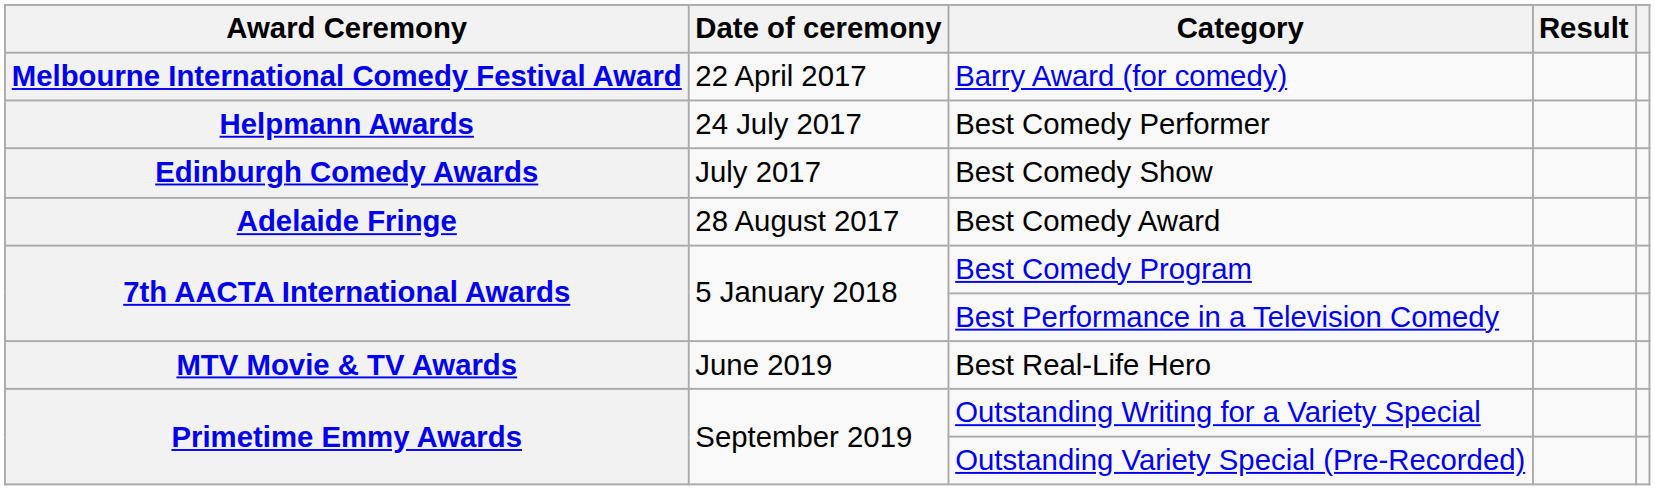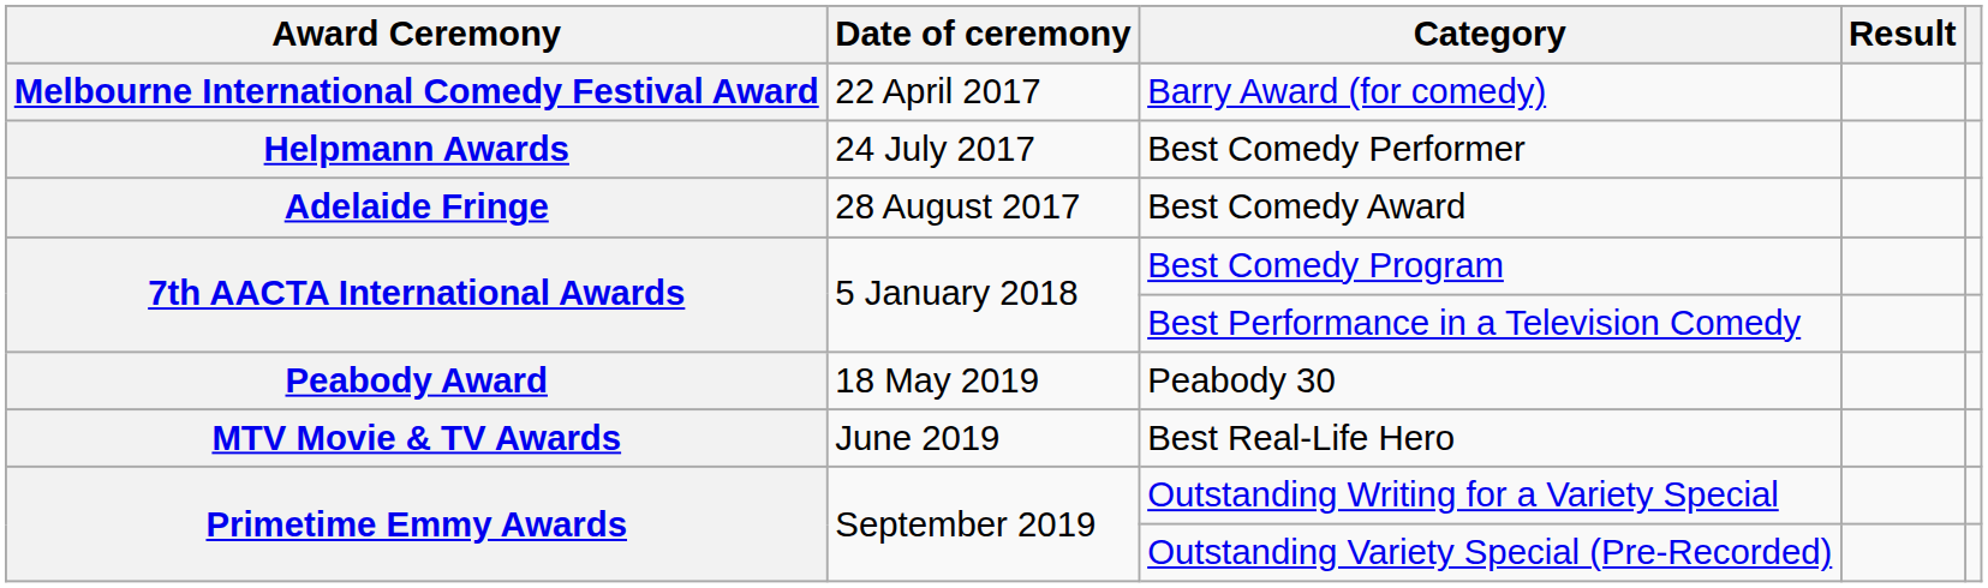 <table class="wikitable plainrowheaders sortable" style=font-size:96%>
 <tr>
 <th scope="col">Award Ceremony</th>
 <th scope="col">Date of ceremony</th>
 <th scope="col">Category</th>
 <th scope="col">Result</th>
 <th scope="col" class="unsortable"></th>
 </tr>
 <tr>
 <th scope="row"><a href='#'>Melbourne International Comedy Festival Award</a></th>
 <td>22 April 2017</td>
 <td><a href='#'>Barry Award (for comedy)</a></td>
 <td></td>
 <td></td>
 </tr>
 <tr>
 <th scope="row"><a href='#'>Helpmann Awards</a></th>
 <td>24 July 2017</td>
 <td>Best Comedy Performer</td>
 <td></td>
 <td></td>
 </tr>
 <tr>
-<th scope="row"><a href='#'>Edinburgh Comedy Awards</a></th>
-<td>July 2017</td>
-<td>Best Comedy Show</td>
-<td></td>
-<td></td>
-</tr>
-<tr>
 <th scope="row"><a href='#'>Adelaide Fringe</a></th>
 <td>28 August 2017</td>
 <td>Best Comedy Award</td>
 <td></td>
 <td></td>
 </tr>
 <tr>
 <th scope="row" rowspan="2"><a href='#'>7th AACTA International Awards</a></th>
 <td rowspan="2">5 January 2018</td>
 <td><a href='#'>Best Comedy Program</a></td>
 <td></td>
 <td></td>
 </tr>
 <tr>
 <td><a href='#'>Best Performance in a Television Comedy</a></td>
+<td></td>
+<td></td>
+</tr>
+<tr>
+<th scope="row"><a href='#'>Peabody Award</a></th>
+<td>18 May 2019</td>
+<td>Peabody 30</td>
 <td></td>
 <td></td>
 </tr>
 <tr>
 <th scope="row"><a href='#'>MTV Movie & TV Awards</a></th>
 <td>June 2019</td>
 <td>Best Real-Life Hero</td>
 <td></td>
 <td></td>
 </tr>
 <tr>
 <th scope="row" rowspan="2"><a href='#'>Primetime Emmy Awards</a></th>
 <td rowspan = "2">September 2019</td>
 <td><a href='#'>Outstanding Writing for a Variety Special</a></td>
 <td></td>
 <td></td>
 </tr>
 <tr>
 <td><a href='#'>Outstanding Variety Special (Pre-Recorded)</a></td>
 <td></td>
 <td></td>
 </tr>
 </table>
